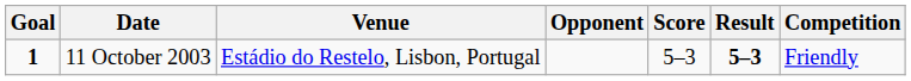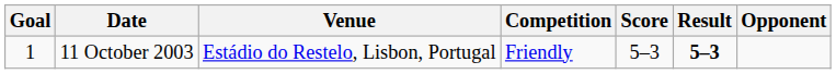 <table class="wikitable" align=center style="text-align: left">
 <tr>
 <th>Goal</th>
 <th>Date</th>
 <th>Venue</th>
-<th>Opponent</th>
+<th>Competition</th>
 <th>Score</th>
 <th>Result</th>
-<th>Competition</th>
+<th>Opponent</th>
 </tr>
 <tr>
-<td align=center><strong>1</strong></td>
+<td align=center>1</td>
 <td>11 October 2003</td>
 <td><a href='#'>Estádio do Restelo</a>, Lisbon, Portugal</td>
-<td></td>
+<td><a href='#'>Friendly</a></td>
 <td align=center>5–3</td>
 <td align=center><strong>5–3</strong></td>
-<td><a href='#'>Friendly</a></td>
+<td></td>
 </tr>
 </table>
